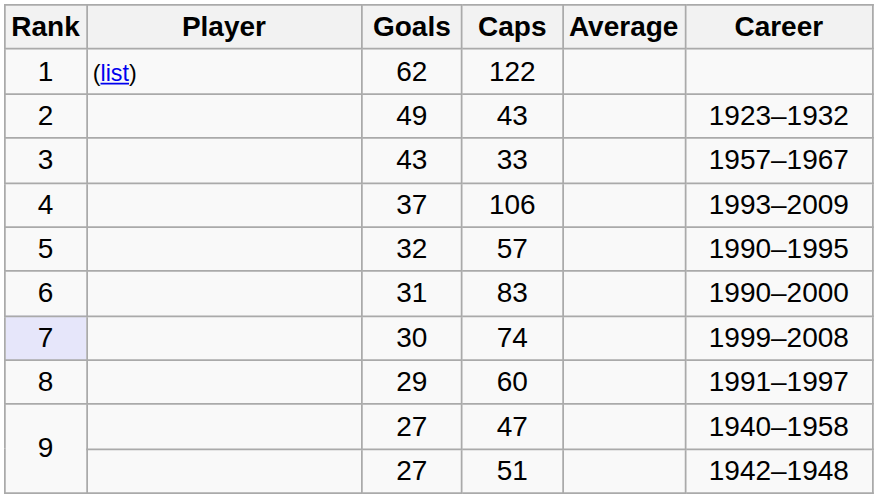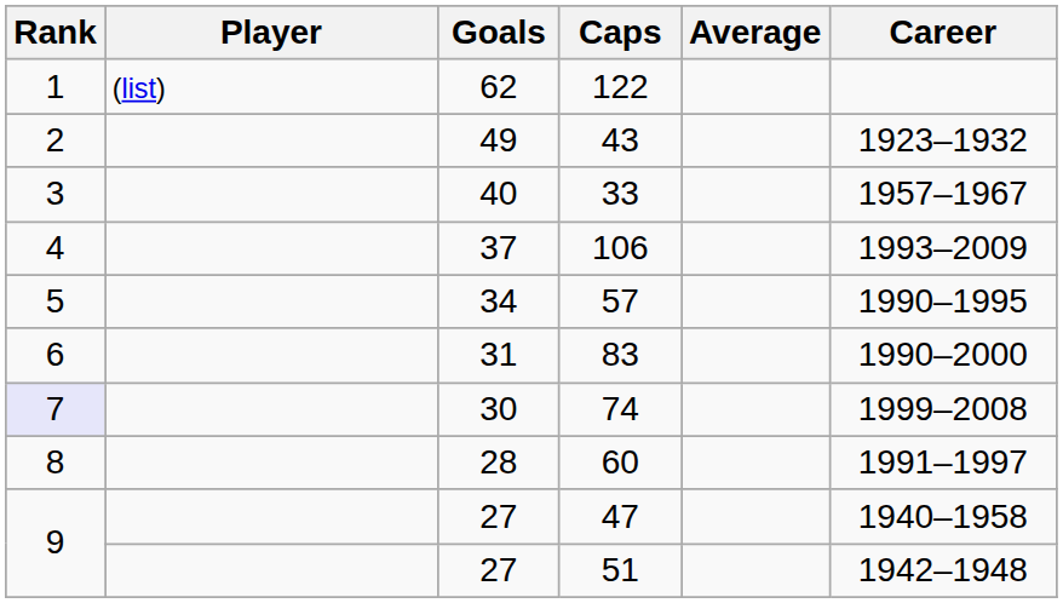 <table class="wikitable sortable" style="text-align:center;">
 <tr>
 <th width="30">Rank</th>
 <th style="width:150px;">Player</th>
 <th width="50">Goals</th>
 <th width="50">Caps</th>
 <th width="50">Average</th>
 <th style="width:100px;">Career</th>
 </tr>
 <tr>
 <td>1</td>
 <td align="left"> <small>(<a href='#'>list</a>)</small></td>
 <td>62</td>
 <td>122</td>
 <td></td>
 <td></td>
 </tr>
 <tr>
 <td>2</td>
 <td align="left"></td>
 <td>49</td>
 <td>43</td>
 <td></td>
 <td>1923–1932</td>
 </tr>
 <tr>
 <td>3</td>
 <td align="left"></td>
-<td>43</td>
+<td>40</td>
 <td>33</td>
 <td></td>
 <td>1957–1967</td>
 </tr>
 <tr>
 <td>4</td>
 <td align="left"></td>
 <td>37</td>
 <td>106</td>
 <td></td>
 <td>1993–2009</td>
 </tr>
 <tr>
 <td>5</td>
 <td align="left"></td>
-<td>32</td>
+<td>34</td>
 <td>57</td>
 <td></td>
 <td>1990–1995</td>
 </tr>
 <tr>
 <td>6</td>
 <td align="left"></td>
 <td>31</td>
 <td>83</td>
 <td></td>
 <td>1990–2000</td>
 </tr>
 <tr>
 <td style="background: lavender;">7</td>
 <td align="left"></td>
 <td>30</td>
 <td>74</td>
 <td></td>
 <td>1999–2008</td>
 </tr>
 <tr>
 <td>8</td>
 <td align="left"></td>
-<td>29</td>
+<td>28</td>
 <td>60</td>
 <td></td>
 <td>1991–1997</td>
 </tr>
 <tr>
 <td rowspan="2">9</td>
 <td align="left"></td>
 <td>27</td>
 <td>47</td>
 <td></td>
 <td>1940–1958</td>
 </tr>
 <tr>
 <td align="left"></td>
 <td>27</td>
 <td>51</td>
 <td></td>
 <td>1942–1948</td>
 </tr>
 </table>
